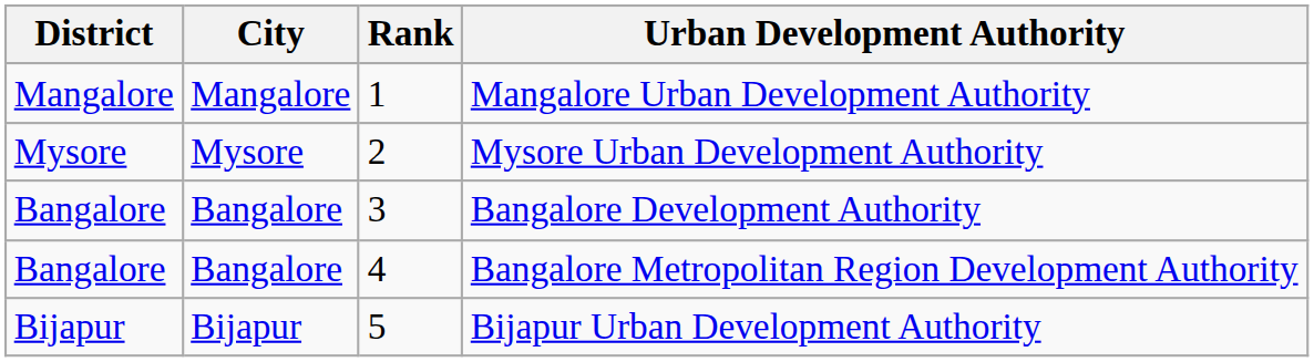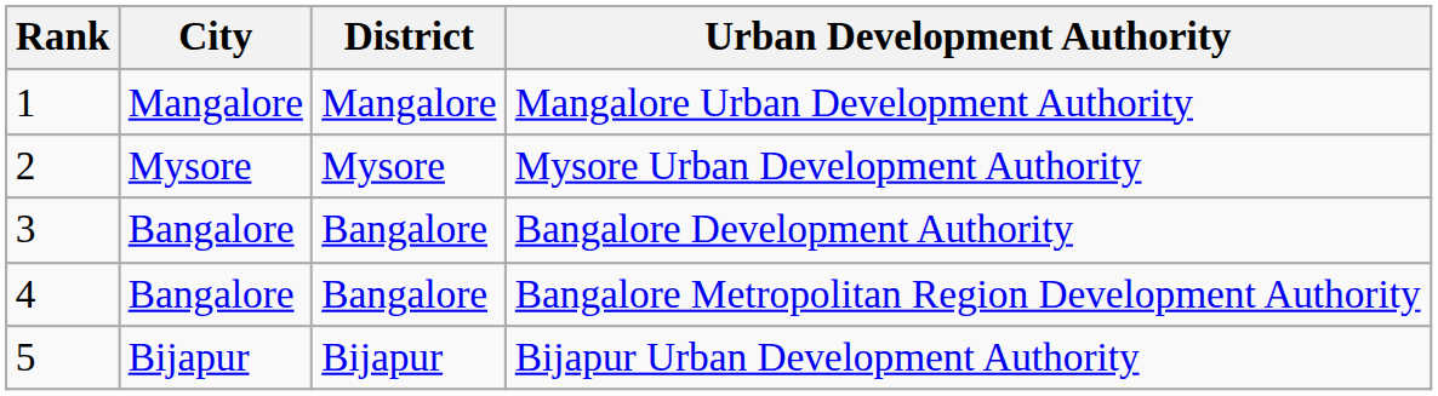 <table class="wikitable sortable">
 <tr>
+<th>Rank</th>
+<th>City</th>
 <th>District</th>
-<th>City</th>
-<th>Rank</th>
 <th>Urban Development Authority</th>
 </tr>
 <tr>
+<td>1</td>
 <td><a href='#'>Mangalore</a></td>
 <td><a href='#'>Mangalore</a></td>
-<td>1</td>
 <td><a href='#'>Mangalore Urban Development Authority</a></td>
 </tr>
 <tr>
+<td>2</td>
 <td><a href='#'>Mysore</a></td>
 <td><a href='#'>Mysore</a></td>
-<td>2</td>
 <td><a href='#'>Mysore Urban Development Authority</a></td>
 </tr>
 <tr>
+<td>3</td>
 <td><a href='#'>Bangalore</a></td>
 <td><a href='#'>Bangalore</a></td>
-<td>3</td>
 <td><a href='#'>Bangalore Development Authority</a></td>
 </tr>
 <tr>
+<td>4</td>
 <td><a href='#'>Bangalore</a></td>
 <td><a href='#'>Bangalore</a></td>
-<td>4</td>
 <td><a href='#'>Bangalore Metropolitan Region Development Authority</a></td>
 </tr>
 <tr>
+<td>5</td>
 <td><a href='#'>Bijapur</a></td>
 <td><a href='#'>Bijapur</a></td>
-<td>5</td>
 <td><a href='#'>Bijapur Urban Development Authority</a></td>
 </tr>
 </table>
